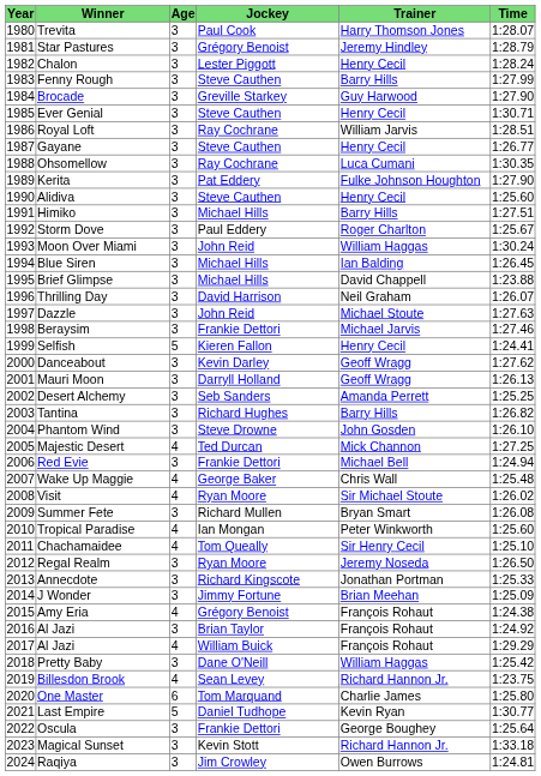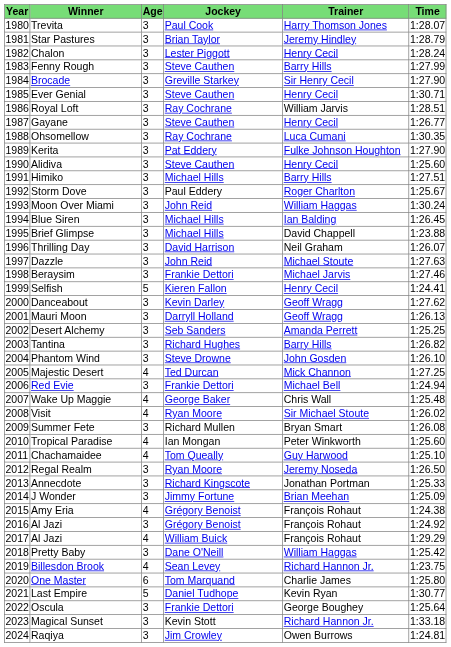 <table class = "sortable" | border="1" style="border-collapse: collapse; font-size:90%">
 <tr bgcolor="#77dd77" align="center">
 <th>Year</th>
 <th>Winner</th>
 <th>Age</th>
 <th>Jockey</th>
 <th>Trainer</th>
 <th>Time</th>
 </tr>
 <tr>
 <td>1980</td>
 <td width=150px>Trevita</td>
 <td>3</td>
 <td width=160px><a href='#'>Paul Cook</a></td>
 <td width=170px><a href='#'>Harry Thomson Jones</a></td>
 <td>1:28.07</td>
 </tr>
 <tr>
 <td>1981</td>
 <td>Star Pastures</td>
 <td>3</td>
-<td><a href='#'>Grégory Benoist</a></td>
+<td><a href='#'>Brian Taylor</a></td>
 <td><a href='#'>Jeremy Hindley</a></td>
 <td>1:28.79</td>
 </tr>
 <tr>
 <td>1982</td>
 <td>Chalon</td>
 <td>3</td>
 <td><a href='#'>Lester Piggott</a></td>
 <td><a href='#'>Henry Cecil</a></td>
 <td>1:28.24</td>
 </tr>
 <tr>
 <td>1983</td>
 <td>Fenny Rough</td>
 <td>3</td>
 <td><a href='#'>Steve Cauthen</a></td>
 <td><a href='#'>Barry Hills</a></td>
 <td>1:27.99</td>
 </tr>
 <tr>
 <td>1984</td>
 <td><a href='#'>Brocade</a></td>
 <td>3</td>
 <td><a href='#'>Greville Starkey</a></td>
-<td><a href='#'>Guy Harwood</a></td>
+<td><a href='#'>Sir Henry Cecil</a></td>
 <td>1:27.90</td>
 </tr>
 <tr>
 <td>1985</td>
 <td>Ever Genial</td>
 <td>3</td>
 <td><a href='#'>Steve Cauthen</a></td>
 <td><a href='#'>Henry Cecil</a></td>
 <td>1:30.71</td>
 </tr>
 <tr>
 <td>1986</td>
 <td>Royal Loft</td>
 <td>3</td>
 <td><a href='#'>Ray Cochrane</a></td>
 <td>William Jarvis</td>
 <td>1:28.51</td>
 </tr>
 <tr>
 <td>1987</td>
 <td>Gayane</td>
 <td>3</td>
 <td><a href='#'>Steve Cauthen</a></td>
 <td><a href='#'>Henry Cecil</a></td>
 <td>1:26.77</td>
 </tr>
 <tr>
 <td>1988</td>
 <td>Ohsomellow</td>
 <td>3</td>
 <td><a href='#'>Ray Cochrane</a></td>
 <td><a href='#'>Luca Cumani</a></td>
 <td>1:30.35</td>
 </tr>
 <tr>
 <td>1989</td>
 <td>Kerita</td>
 <td>3</td>
 <td><a href='#'>Pat Eddery</a></td>
 <td><a href='#'>Fulke Johnson Houghton</a></td>
 <td>1:27.90</td>
 </tr>
 <tr>
 <td>1990</td>
 <td>Alidiva</td>
 <td>3</td>
 <td><a href='#'>Steve Cauthen</a></td>
 <td><a href='#'>Henry Cecil</a></td>
 <td>1:25.60</td>
 </tr>
 <tr>
 <td>1991</td>
 <td>Himiko</td>
 <td>3</td>
 <td><a href='#'>Michael Hills</a></td>
 <td><a href='#'>Barry Hills</a></td>
 <td>1:27.51</td>
 </tr>
 <tr>
 <td>1992</td>
 <td>Storm Dove</td>
 <td>3</td>
 <td>Paul Eddery</td>
 <td><a href='#'>Roger Charlton</a></td>
 <td>1:25.67</td>
 </tr>
 <tr>
 <td>1993</td>
 <td>Moon Over Miami</td>
 <td>3</td>
 <td><a href='#'>John Reid</a></td>
 <td><a href='#'>William Haggas</a></td>
 <td>1:30.24</td>
 </tr>
 <tr>
 <td>1994</td>
 <td>Blue Siren</td>
 <td>3</td>
 <td><a href='#'>Michael Hills</a></td>
 <td><a href='#'>Ian Balding</a></td>
 <td>1:26.45</td>
 </tr>
 <tr>
 <td>1995</td>
 <td>Brief Glimpse</td>
 <td>3</td>
 <td><a href='#'>Michael Hills</a></td>
 <td>David Chappell</td>
 <td>1:23.88</td>
 </tr>
 <tr>
 <td>1996</td>
 <td>Thrilling Day</td>
 <td>3</td>
 <td><a href='#'>David Harrison</a></td>
 <td>Neil Graham</td>
 <td>1:26.07</td>
 </tr>
 <tr>
 <td>1997</td>
 <td>Dazzle</td>
 <td>3</td>
 <td><a href='#'>John Reid</a></td>
 <td><a href='#'>Michael Stoute</a></td>
 <td>1:27.63</td>
 </tr>
 <tr>
 <td>1998</td>
 <td>Beraysim</td>
 <td>3</td>
 <td><a href='#'>Frankie Dettori</a></td>
 <td><a href='#'>Michael Jarvis</a></td>
 <td>1:27.46</td>
 </tr>
 <tr>
 <td>1999</td>
 <td>Selfish</td>
 <td>5</td>
 <td><a href='#'>Kieren Fallon</a></td>
 <td><a href='#'>Henry Cecil</a></td>
 <td>1:24.41</td>
 </tr>
 <tr>
 <td>2000</td>
 <td>Danceabout</td>
 <td>3</td>
 <td><a href='#'>Kevin Darley</a></td>
 <td><a href='#'>Geoff Wragg</a></td>
 <td>1:27.62</td>
 </tr>
 <tr>
 <td>2001</td>
 <td>Mauri Moon</td>
 <td>3</td>
 <td><a href='#'>Darryll Holland</a></td>
 <td><a href='#'>Geoff Wragg</a></td>
 <td>1:26.13</td>
 </tr>
 <tr>
 <td>2002</td>
 <td>Desert Alchemy</td>
 <td>3</td>
 <td><a href='#'>Seb Sanders</a></td>
 <td><a href='#'>Amanda Perrett</a></td>
 <td>1:25.25</td>
 </tr>
 <tr>
 <td>2003</td>
 <td>Tantina</td>
 <td>3</td>
 <td><a href='#'>Richard Hughes</a></td>
 <td><a href='#'>Barry Hills</a></td>
 <td>1:26.82</td>
 </tr>
 <tr>
 <td>2004</td>
 <td>Phantom Wind</td>
 <td>3</td>
 <td><a href='#'>Steve Drowne</a></td>
 <td><a href='#'>John Gosden</a></td>
 <td>1:26.10</td>
 </tr>
 <tr>
 <td>2005</td>
 <td>Majestic Desert</td>
 <td>4</td>
 <td><a href='#'>Ted Durcan</a></td>
 <td><a href='#'>Mick Channon</a></td>
 <td>1:27.25</td>
 </tr>
 <tr>
 <td>2006</td>
 <td><a href='#'>Red Evie</a></td>
 <td>3</td>
 <td><a href='#'>Frankie Dettori</a></td>
 <td><a href='#'>Michael Bell</a></td>
 <td>1:24.94</td>
 </tr>
 <tr>
 <td>2007</td>
 <td>Wake Up Maggie</td>
 <td>4</td>
 <td><a href='#'>George Baker</a></td>
 <td>Chris Wall</td>
 <td>1:25.48</td>
 </tr>
 <tr>
 <td>2008</td>
 <td>Visit</td>
 <td>4</td>
 <td><a href='#'>Ryan Moore</a></td>
 <td><a href='#'>Sir Michael Stoute</a></td>
 <td>1:26.02</td>
 </tr>
 <tr>
 <td>2009</td>
 <td>Summer Fete</td>
 <td>3</td>
 <td>Richard Mullen</td>
 <td>Bryan Smart</td>
 <td>1:26.08</td>
 </tr>
 <tr>
 <td>2010</td>
 <td>Tropical Paradise</td>
 <td>4</td>
 <td>Ian Mongan</td>
 <td>Peter Winkworth</td>
 <td>1:25.60</td>
 </tr>
 <tr>
 <td>2011</td>
 <td>Chachamaidee</td>
 <td>4</td>
 <td><a href='#'>Tom Queally</a></td>
-<td><a href='#'>Sir Henry Cecil</a></td>
+<td><a href='#'>Guy Harwood</a></td>
 <td>1:25.10</td>
 </tr>
 <tr>
 <td>2012</td>
 <td>Regal Realm</td>
 <td>3</td>
 <td><a href='#'>Ryan Moore</a></td>
 <td><a href='#'>Jeremy Noseda</a></td>
 <td>1:26.50</td>
 </tr>
 <tr>
 <td>2013</td>
 <td>Annecdote</td>
 <td>3</td>
 <td><a href='#'>Richard Kingscote</a></td>
 <td>Jonathan Portman</td>
 <td>1:25.33</td>
 </tr>
 <tr>
 <td>2014</td>
 <td>J Wonder</td>
 <td>3</td>
 <td><a href='#'>Jimmy Fortune</a></td>
 <td><a href='#'>Brian Meehan</a></td>
 <td>1:25.09</td>
 </tr>
 <tr>
 <td>2015</td>
 <td>Amy Eria</td>
 <td>4</td>
 <td><a href='#'>Grégory Benoist</a></td>
 <td>François Rohaut</td>
 <td>1:24.38</td>
 </tr>
 <tr>
 <td>2016</td>
 <td>Al Jazi</td>
 <td>3</td>
-<td><a href='#'>Brian Taylor</a></td>
+<td><a href='#'>Grégory Benoist</a></td>
 <td>François Rohaut</td>
 <td>1:24.92</td>
 </tr>
 <tr>
 <td>2017</td>
 <td>Al Jazi</td>
 <td>4</td>
 <td><a href='#'>William Buick</a></td>
 <td>François Rohaut</td>
 <td>1:29.29</td>
 </tr>
 <tr>
 <td>2018</td>
 <td>Pretty Baby</td>
 <td>3</td>
 <td><a href='#'>Dane O'Neill</a></td>
 <td><a href='#'>William Haggas</a></td>
 <td>1:25.42</td>
 </tr>
 <tr>
 <td>2019</td>
 <td><a href='#'>Billesdon Brook</a></td>
 <td>4</td>
 <td><a href='#'>Sean Levey</a></td>
 <td><a href='#'>Richard Hannon Jr.</a></td>
 <td>1:23.75</td>
 </tr>
 <tr>
 <td>2020</td>
 <td><a href='#'>One Master</a></td>
 <td>6</td>
 <td><a href='#'>Tom Marquand</a></td>
 <td>Charlie James</td>
 <td>1:25.80</td>
 </tr>
 <tr>
 <td>2021</td>
 <td>Last Empire</td>
 <td>5</td>
 <td><a href='#'>Daniel Tudhope</a></td>
 <td>Kevin Ryan</td>
 <td>1:30.77</td>
 </tr>
 <tr>
 <td>2022</td>
 <td>Oscula</td>
 <td>3</td>
 <td><a href='#'>Frankie Dettori</a></td>
 <td>George Boughey</td>
 <td>1:25.64</td>
 </tr>
 <tr>
 <td>2023</td>
 <td>Magical Sunset</td>
 <td>3</td>
 <td>Kevin Stott</td>
 <td><a href='#'>Richard Hannon Jr.</a></td>
 <td>1:33.18</td>
 </tr>
 <tr>
 <td>2024</td>
 <td>Raqiya</td>
 <td>3</td>
 <td><a href='#'>Jim Crowley</a></td>
 <td>Owen Burrows</td>
 <td>1:24.81</td>
 </tr>
 </table>
